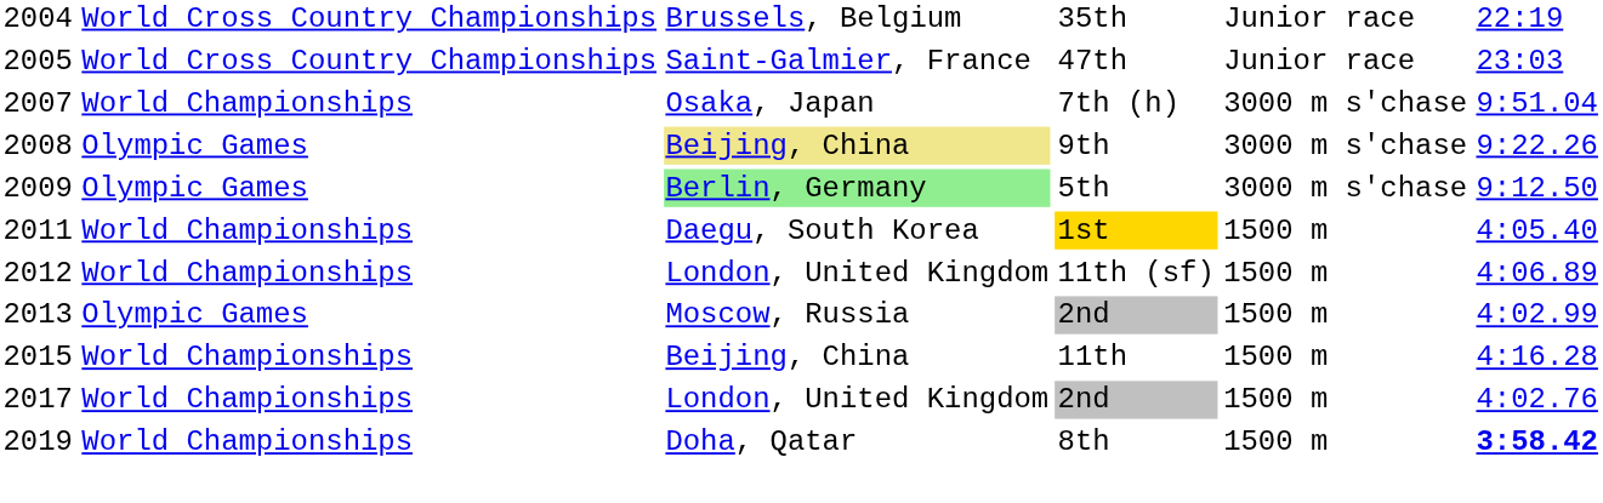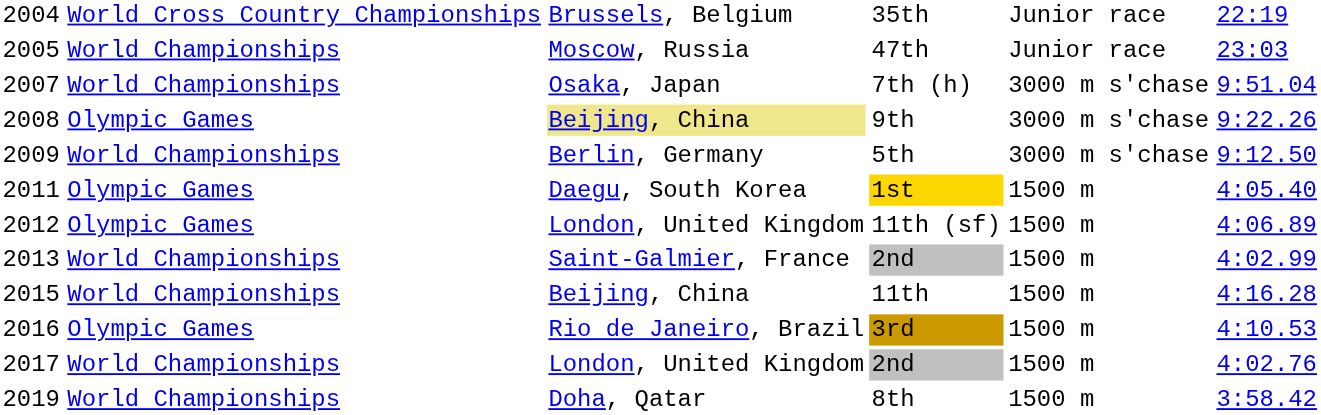 <table>
 <tr>
 <td>2004</td>
 <td><a href='#'>World Cross Country Championships</a></td>
 <td><a href='#'>Brussels</a>, Belgium</td>
 <td>35th</td>
 <td>Junior race</td>
 <td><a href='#'>22:19</a></td>
 </tr>
 <tr>
 <td>2005</td>
-<td><a href='#'>World Cross Country Championships</a></td>
-<td><a href='#'>Saint-Galmier</a>, France</td>
+<td><a href='#'>World Championships</a></td>
+<td><a href='#'>Moscow</a>, Russia</td>
 <td>47th</td>
 <td>Junior race</td>
 <td><a href='#'>23:03</a></td>
 </tr>
 <tr>
 <td>2007</td>
 <td><a href='#'>World Championships</a></td>
 <td><a href='#'>Osaka</a>, Japan</td>
 <td>7th (h)</td>
 <td>3000 m s'chase</td>
 <td><a href='#'>9:51.04</a></td>
 </tr>
 <tr>
 <td>2008</td>
 <td><a href='#'>Olympic Games</a></td>
 <td style="background: khaki;"><a href='#'>Beijing</a>, China</td>
 <td>9th</td>
 <td>3000 m s'chase</td>
 <td><a href='#'>9:22.26</a></td>
 </tr>
 <tr>
 <td>2009</td>
-<td><a href='#'>Olympic Games</a></td>
-<td style="background: lightgreen;"><a href='#'>Berlin</a>, Germany</td>
+<td><a href='#'>World Championships</a></td>
+<td><a href='#'>Berlin</a>, Germany</td>
 <td>5th</td>
 <td>3000 m s'chase</td>
 <td><a href='#'>9:12.50</a></td>
 </tr>
 <tr>
 <td>2011</td>
-<td><a href='#'>World Championships</a></td>
+<td><a href='#'>Olympic Games</a></td>
 <td><a href='#'>Daegu</a>, South Korea</td>
 <td bgcolor=gold>1st</td>
 <td>1500 m</td>
 <td><a href='#'>4:05.40</a></td>
 </tr>
 <tr>
 <td>2012</td>
-<td><a href='#'>World Championships</a></td>
+<td><a href='#'>Olympic Games</a></td>
 <td><a href='#'>London</a>, United Kingdom</td>
 <td>11th (sf)</td>
 <td>1500 m</td>
 <td><a href='#'>4:06.89</a></td>
 </tr>
 <tr>
 <td>2013</td>
-<td><a href='#'>Olympic Games</a></td>
-<td><a href='#'>Moscow</a>, Russia</td>
+<td><a href='#'>World Championships</a></td>
+<td><a href='#'>Saint-Galmier</a>, France</td>
 <td bgcolor=silver>2nd</td>
 <td>1500 m</td>
 <td><a href='#'>4:02.99</a></td>
 </tr>
 <tr>
 <td>2015</td>
 <td><a href='#'>World Championships</a></td>
 <td><a href='#'>Beijing</a>, China</td>
 <td>11th</td>
 <td>1500 m</td>
 <td><a href='#'>4:16.28</a></td>
+</tr>
+<tr>
+<td>2016</td>
+<td><a href='#'>Olympic Games</a></td>
+<td><a href='#'>Rio de Janeiro</a>, Brazil</td>
+<td bgcolor=cc9900>3rd</td>
+<td>1500 m</td>
+<td><a href='#'>4:10.53</a></td>
 </tr>
 <tr>
 <td>2017</td>
 <td><a href='#'>World Championships</a></td>
 <td><a href='#'>London</a>, United Kingdom</td>
 <td bgcolor=silver>2nd</td>
 <td>1500 m</td>
 <td><a href='#'>4:02.76</a></td>
 </tr>
 <tr>
 <td>2019</td>
 <td><a href='#'>World Championships</a></td>
 <td><a href='#'>Doha</a>, Qatar</td>
 <td>8th</td>
 <td>1500 m</td>
-<td><strong><a href='#'>3:58.42</a></strong></td>
+<td><a href='#'>3:58.42</a></td>
 </tr>
 </table>
